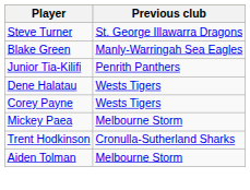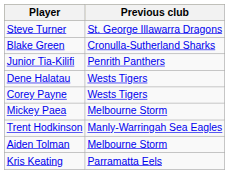 <table class="wikitable">
 <tr bgcolor=#bdb76b>
 <th>Player</th>
 <th>Previous club</th>
 </tr>
 <tr>
 <td><a href='#'>Steve Turner</a></td>
 <td><a href='#'>St. George Illawarra Dragons</a></td>
 </tr>
 <tr>
 <td><a href='#'>Blake Green</a></td>
-<td><a href='#'>Manly-Warringah Sea Eagles</a></td>
+<td><a href='#'>Cronulla-Sutherland Sharks</a></td>
 </tr>
 <tr>
 <td><a href='#'>Junior Tia-Kilifi</a></td>
 <td><a href='#'>Penrith Panthers</a></td>
 </tr>
 <tr>
 <td><a href='#'>Dene Halatau</a></td>
 <td><a href='#'>Wests Tigers</a></td>
 </tr>
 <tr>
 <td><a href='#'>Corey Payne</a></td>
 <td><a href='#'>Wests Tigers</a></td>
 </tr>
 <tr>
 <td><a href='#'>Mickey Paea</a></td>
 <td><a href='#'>Melbourne Storm</a></td>
 </tr>
 <tr>
 <td><a href='#'>Trent Hodkinson</a></td>
-<td><a href='#'>Cronulla-Sutherland Sharks</a></td>
+<td><a href='#'>Manly-Warringah Sea Eagles</a></td>
 </tr>
 <tr>
 <td><a href='#'>Aiden Tolman</a></td>
 <td><a href='#'>Melbourne Storm</a></td>
 </tr>
+<tr>
+<td><a href='#'>Kris Keating</a></td>
+<td><a href='#'>Parramatta Eels</a></td>
+</tr>
 </table>
